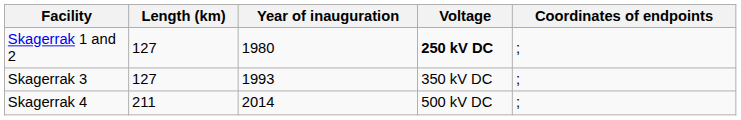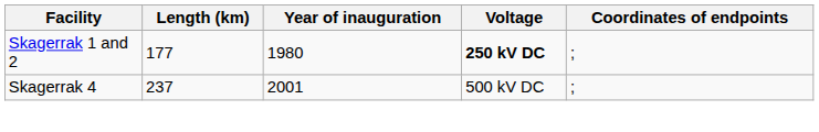 <table class="wikitable sortable" width="90%">
 <tr bgcolor="#dfdfdf">
 <th width="17%">Facility</th>
 <th>Length (km)</th>
 <th>Year of inauguration</th>
 <th>Voltage</th>
 <th>Coordinates of endpoints</th>
 </tr>
 <tr>
 <td><a href='#'>Skagerrak</a> 1 and 2</td>
-<td>127</td>
+<td>177</td>
 <td>1980</td>
 <td><strong>250 kV DC</strong></td>
 <td>;</td>
 </tr>
 <tr>
-<td>Skagerrak 3</td>
-<td>127</td>
-<td>1993</td>
-<td>350 kV DC</td>
-<td>;</td>
-</tr>
-<tr>
 <td>Skagerrak 4</td>
-<td>211</td>
-<td>2014</td>
+<td>237</td>
+<td>2001</td>
 <td>500 kV DC</td>
 <td>;</td>
 </tr>
 </table>
